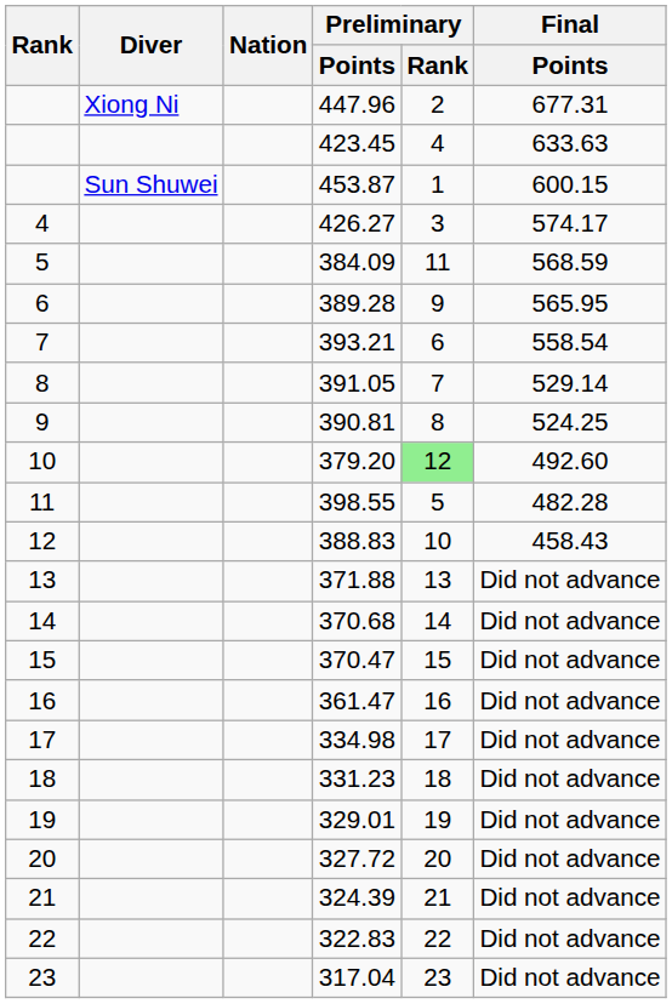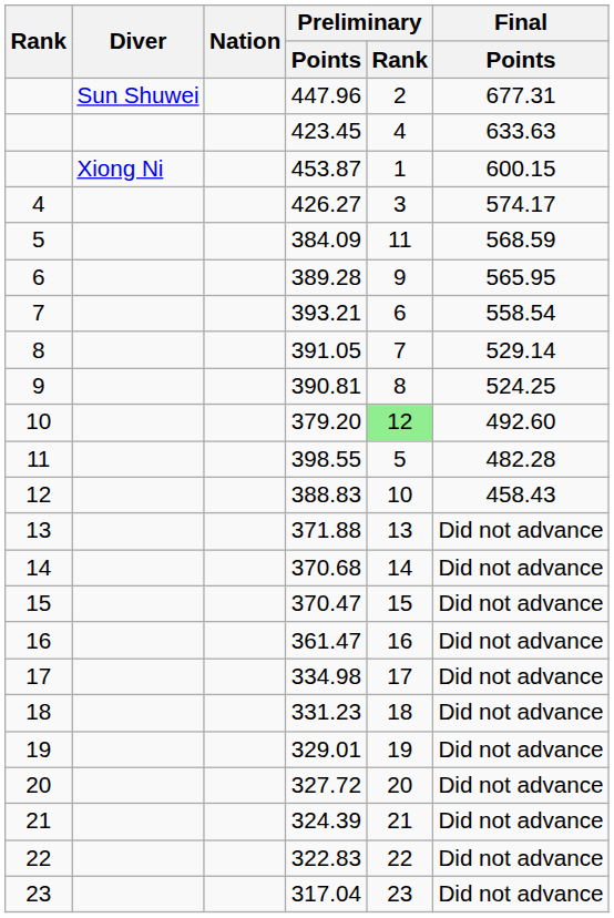 <table class="wikitable sortable" style="text-align:center;">
 <tr>
 <th rowspan=2>Rank</th>
 <th rowspan=2>Diver</th>
 <th rowspan=2>Nation</th>
 <th colspan=2>Preliminary</th>
 <th>Final</th>
 </tr>
 <tr>
 <th>Points</th>
 <th>Rank</th>
 <th>Points</th>
 </tr>
 <tr>
 <td></td>
-<td align=left><a href='#'>Xiong Ni</a></td>
+<td align=left><a href='#'>Sun Shuwei</a></td>
 <td align=left></td>
 <td>447.96</td>
 <td>2</td>
 <td>677.31</td>
 </tr>
 <tr>
 <td></td>
 <td align=left></td>
 <td align=left></td>
 <td>423.45</td>
 <td>4</td>
 <td>633.63</td>
 </tr>
 <tr>
 <td></td>
-<td align=left><a href='#'>Sun Shuwei</a></td>
+<td align=left><a href='#'>Xiong Ni</a></td>
 <td align=left></td>
 <td>453.87</td>
 <td>1</td>
 <td>600.15</td>
 </tr>
 <tr>
 <td>4</td>
 <td align=left></td>
 <td align=left></td>
 <td>426.27</td>
 <td>3</td>
 <td>574.17</td>
 </tr>
 <tr>
 <td>5</td>
 <td align=left></td>
 <td align=left></td>
 <td>384.09</td>
 <td>11</td>
 <td>568.59</td>
 </tr>
 <tr>
 <td>6</td>
 <td align=left></td>
 <td align=left></td>
 <td>389.28</td>
 <td>9</td>
 <td>565.95</td>
 </tr>
 <tr>
 <td>7</td>
 <td align=left></td>
 <td align=left></td>
 <td>393.21</td>
 <td>6</td>
 <td>558.54</td>
 </tr>
 <tr>
 <td>8</td>
 <td align=left></td>
 <td align=left></td>
 <td>391.05</td>
 <td>7</td>
 <td>529.14</td>
 </tr>
 <tr>
 <td>9</td>
 <td align=left></td>
 <td align=left></td>
 <td>390.81</td>
 <td>8</td>
 <td>524.25</td>
 </tr>
 <tr>
 <td>10</td>
 <td align=left></td>
 <td align=left></td>
 <td>379.20</td>
 <td style="background: lightgreen;">12</td>
 <td>492.60</td>
 </tr>
 <tr>
 <td>11</td>
 <td align=left></td>
 <td align=left></td>
 <td>398.55</td>
 <td>5</td>
 <td>482.28</td>
 </tr>
 <tr>
 <td>12</td>
 <td align=left></td>
 <td align=left></td>
 <td>388.83</td>
 <td>10</td>
 <td>458.43</td>
 </tr>
 <tr>
 <td>13</td>
 <td align=left></td>
 <td align=left></td>
 <td>371.88</td>
 <td>13</td>
 <td>Did not advance</td>
 </tr>
 <tr>
 <td>14</td>
 <td align=left></td>
 <td align=left></td>
 <td>370.68</td>
 <td>14</td>
 <td>Did not advance</td>
 </tr>
 <tr>
 <td>15</td>
 <td align=left></td>
 <td align=left></td>
 <td>370.47</td>
 <td>15</td>
 <td>Did not advance</td>
 </tr>
 <tr>
 <td>16</td>
 <td align=left></td>
 <td align=left></td>
 <td>361.47</td>
 <td>16</td>
 <td>Did not advance</td>
 </tr>
 <tr>
 <td>17</td>
 <td align=left></td>
 <td align=left></td>
 <td>334.98</td>
 <td>17</td>
 <td>Did not advance</td>
 </tr>
 <tr>
 <td>18</td>
 <td align=left></td>
 <td align=left></td>
 <td>331.23</td>
 <td>18</td>
 <td>Did not advance</td>
 </tr>
 <tr>
 <td>19</td>
 <td align=left></td>
 <td align=left></td>
 <td>329.01</td>
 <td>19</td>
 <td>Did not advance</td>
 </tr>
 <tr>
 <td>20</td>
 <td align=left></td>
 <td align=left></td>
 <td>327.72</td>
 <td>20</td>
 <td>Did not advance</td>
 </tr>
 <tr>
 <td>21</td>
 <td align=left></td>
 <td align=left></td>
 <td>324.39</td>
 <td>21</td>
 <td>Did not advance</td>
 </tr>
 <tr>
 <td>22</td>
 <td align=left></td>
 <td align=left></td>
 <td>322.83</td>
 <td>22</td>
 <td>Did not advance</td>
 </tr>
 <tr>
 <td>23</td>
 <td align=left></td>
 <td align=left></td>
 <td>317.04</td>
 <td>23</td>
 <td>Did not advance</td>
 </tr>
 </table>
